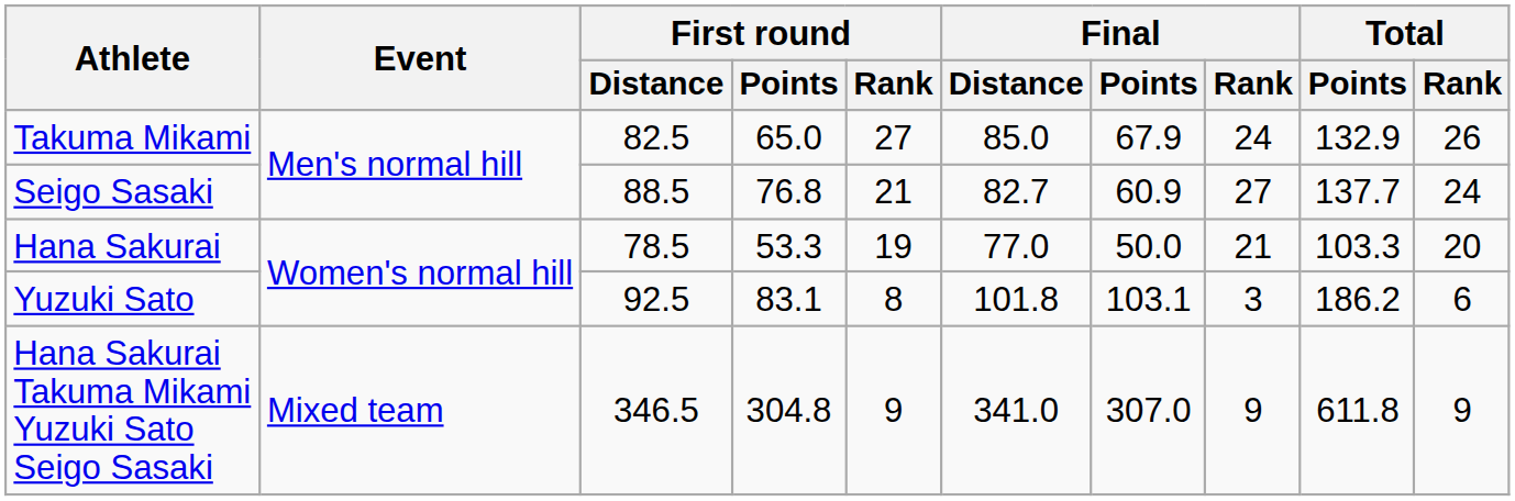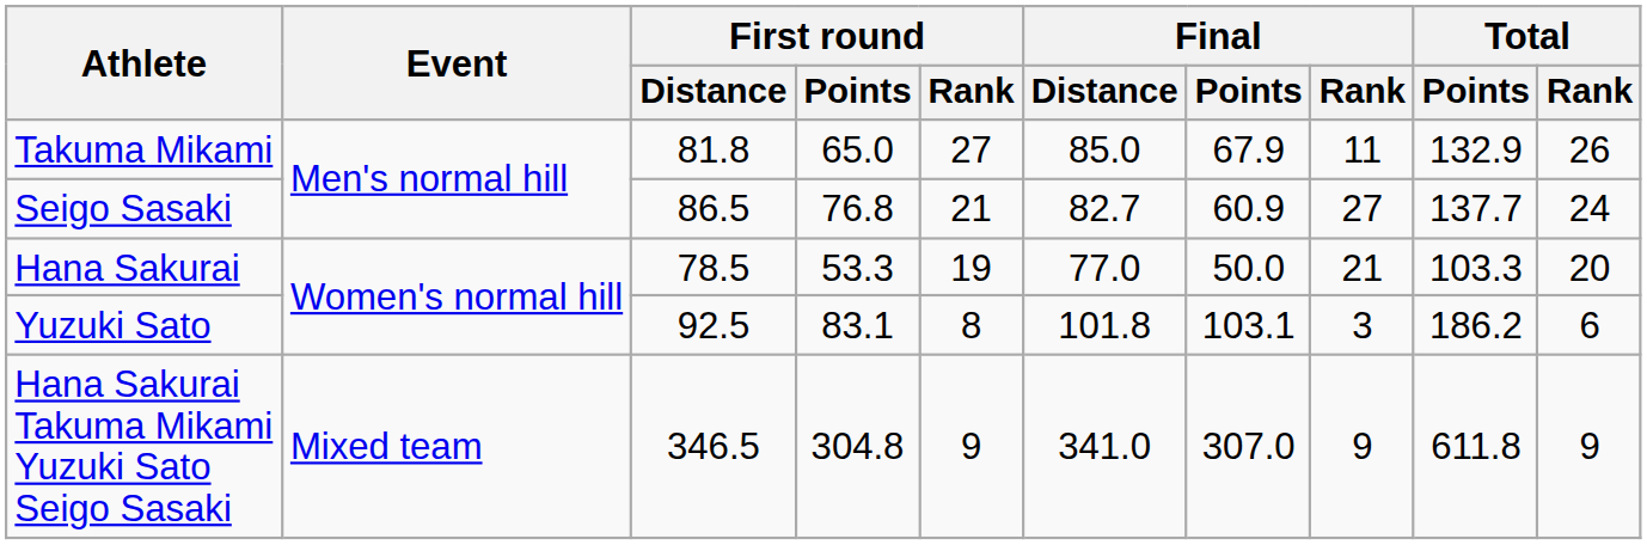 <table class="wikitable" style="font-size:90%">
 <tr>
 <th rowspan=2>Athlete</th>
 <th rowspan=2>Event</th>
 <th colspan=3>First round</th>
 <th colspan=3>Final</th>
 <th colspan=2>Total</th>
 </tr>
 <tr style="font-size:95%">
 <th>Distance</th>
 <th>Points</th>
 <th>Rank</th>
 <th>Distance</th>
 <th>Points</th>
 <th>Rank</th>
 <th>Points</th>
 <th>Rank</th>
 </tr>
 <tr align=center>
 <td align=left><a href='#'>Takuma Mikami</a></td>
 <td align=left rowspan=2><a href='#'>Men's normal hill</a></td>
-<td>82.5</td>
+<td>81.8</td>
 <td>65.0</td>
 <td>27</td>
 <td>85.0</td>
 <td>67.9</td>
-<td>24</td>
+<td>11</td>
 <td>132.9</td>
 <td>26</td>
 </tr>
 <tr align=center>
 <td align=left><a href='#'>Seigo Sasaki</a></td>
-<td>88.5</td>
+<td>86.5</td>
 <td>76.8</td>
 <td>21</td>
 <td>82.7</td>
 <td>60.9</td>
 <td>27</td>
 <td>137.7</td>
 <td>24</td>
 </tr>
 <tr align=center>
 <td align=left><a href='#'>Hana Sakurai</a></td>
 <td align=left rowspan=2><a href='#'>Women's normal hill</a></td>
 <td>78.5</td>
 <td>53.3</td>
 <td>19</td>
 <td>77.0</td>
 <td>50.0</td>
 <td>21</td>
 <td>103.3</td>
 <td>20</td>
 </tr>
 <tr align=center>
 <td align=left><a href='#'>Yuzuki Sato</a></td>
 <td>92.5</td>
 <td>83.1</td>
 <td>8</td>
 <td>101.8</td>
 <td>103.1</td>
 <td>3</td>
 <td>186.2</td>
 <td>6</td>
 </tr>
 <tr align=center>
 <td align=left><a href='#'>Hana Sakurai</a><br><a href='#'>Takuma Mikami</a><br><a href='#'>Yuzuki Sato</a><br><a href='#'>Seigo Sasaki</a></td>
 <td align=left><a href='#'>Mixed team</a></td>
 <td>346.5</td>
 <td>304.8</td>
 <td>9</td>
 <td>341.0</td>
 <td>307.0</td>
 <td>9</td>
 <td>611.8</td>
 <td>9</td>
 </tr>
 </table>
